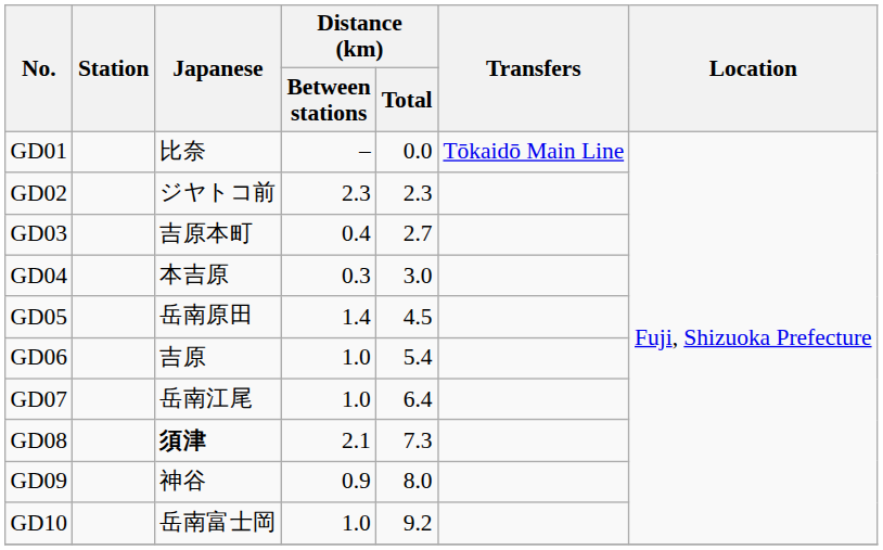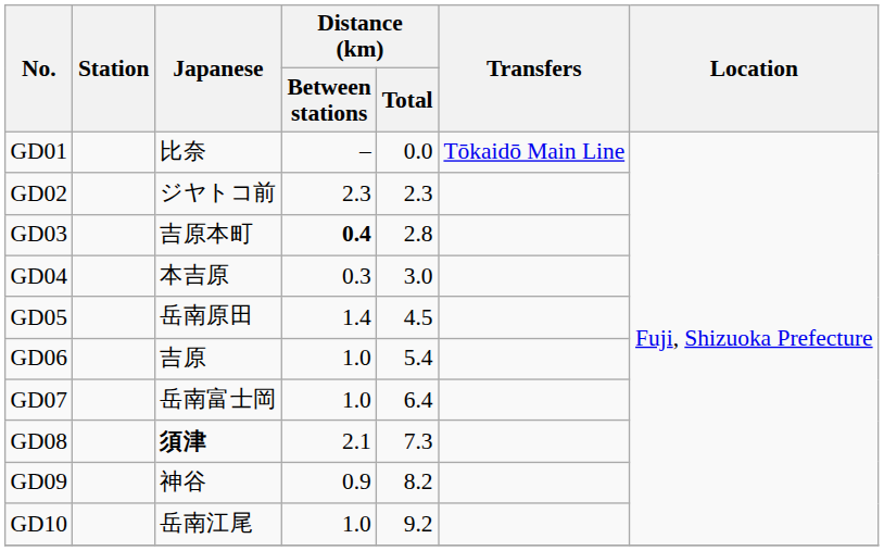 <table class="wikitable">
 <tr>
 <th rowspan="2">No.</th>
 <th rowspan="2">Station</th>
 <th rowspan="2">Japanese</th>
 <th colspan="2">Distance<br>(km)</th>
 <th rowspan="2">Transfers</th>
 <th rowspan="2">Location</th>
 </tr>
 <tr>
 <th>Between<br>stations</th>
 <th>Total</th>
 </tr>
 <tr>
 <td>GD01</td>
 <td></td>
 <td>比奈</td>
 <td style="text-align:right;">–</td>
 <td style="text-align:right;">0.0</td>
 <td> <a href='#'>Tōkaidō Main Line</a></td>
 <td rowspan="10"><a href='#'>Fuji</a>, <a href='#'>Shizuoka Prefecture</a></td>
 </tr>
 <tr>
 <td>GD02</td>
 <td></td>
 <td>ジヤトコ前</td>
 <td style="text-align:right;">2.3</td>
 <td style="text-align:right;">2.3</td>
 <td></td>
 </tr>
 <tr>
 <td>GD03</td>
 <td></td>
 <td>吉原本町</td>
-<td style="text-align:right;">0.4</td>
-<td style="text-align:right;">2.7</td>
+<td style="text-align:right;"><strong>0.4</strong></td>
+<td style="text-align:right;">2.8</td>
 <td></td>
 </tr>
 <tr>
 <td>GD04</td>
 <td></td>
 <td>本吉原</td>
 <td style="text-align:right;">0.3</td>
 <td style="text-align:right;">3.0</td>
 <td></td>
 </tr>
 <tr>
 <td>GD05</td>
 <td></td>
 <td>岳南原田</td>
 <td style="text-align:right;">1.4</td>
 <td style="text-align:right;">4.5</td>
 <td></td>
 </tr>
 <tr>
 <td>GD06</td>
 <td></td>
 <td>吉原</td>
 <td style="text-align:right;">1.0</td>
 <td style="text-align:right;">5.4</td>
 <td></td>
 </tr>
 <tr>
 <td>GD07</td>
 <td></td>
-<td>岳南江尾</td>
+<td>岳南富士岡</td>
 <td style="text-align:right;">1.0</td>
 <td style="text-align:right;">6.4</td>
 <td></td>
 </tr>
 <tr>
 <td>GD08</td>
 <td></td>
 <td><strong>須津</strong></td>
 <td style="text-align:right;">2.1</td>
 <td style="text-align:right;">7.3</td>
 <td></td>
 </tr>
 <tr>
 <td>GD09</td>
 <td></td>
 <td>神谷</td>
 <td style="text-align:right;">0.9</td>
-<td style="text-align:right;">8.0</td>
+<td style="text-align:right;">8.2</td>
 <td></td>
 </tr>
 <tr>
 <td>GD10</td>
 <td></td>
-<td>岳南富士岡</td>
+<td>岳南江尾</td>
 <td style="text-align:right;">1.0</td>
 <td style="text-align:right;">9.2</td>
 <td></td>
 </tr>
 <tr>
 </tr>
 </table>
